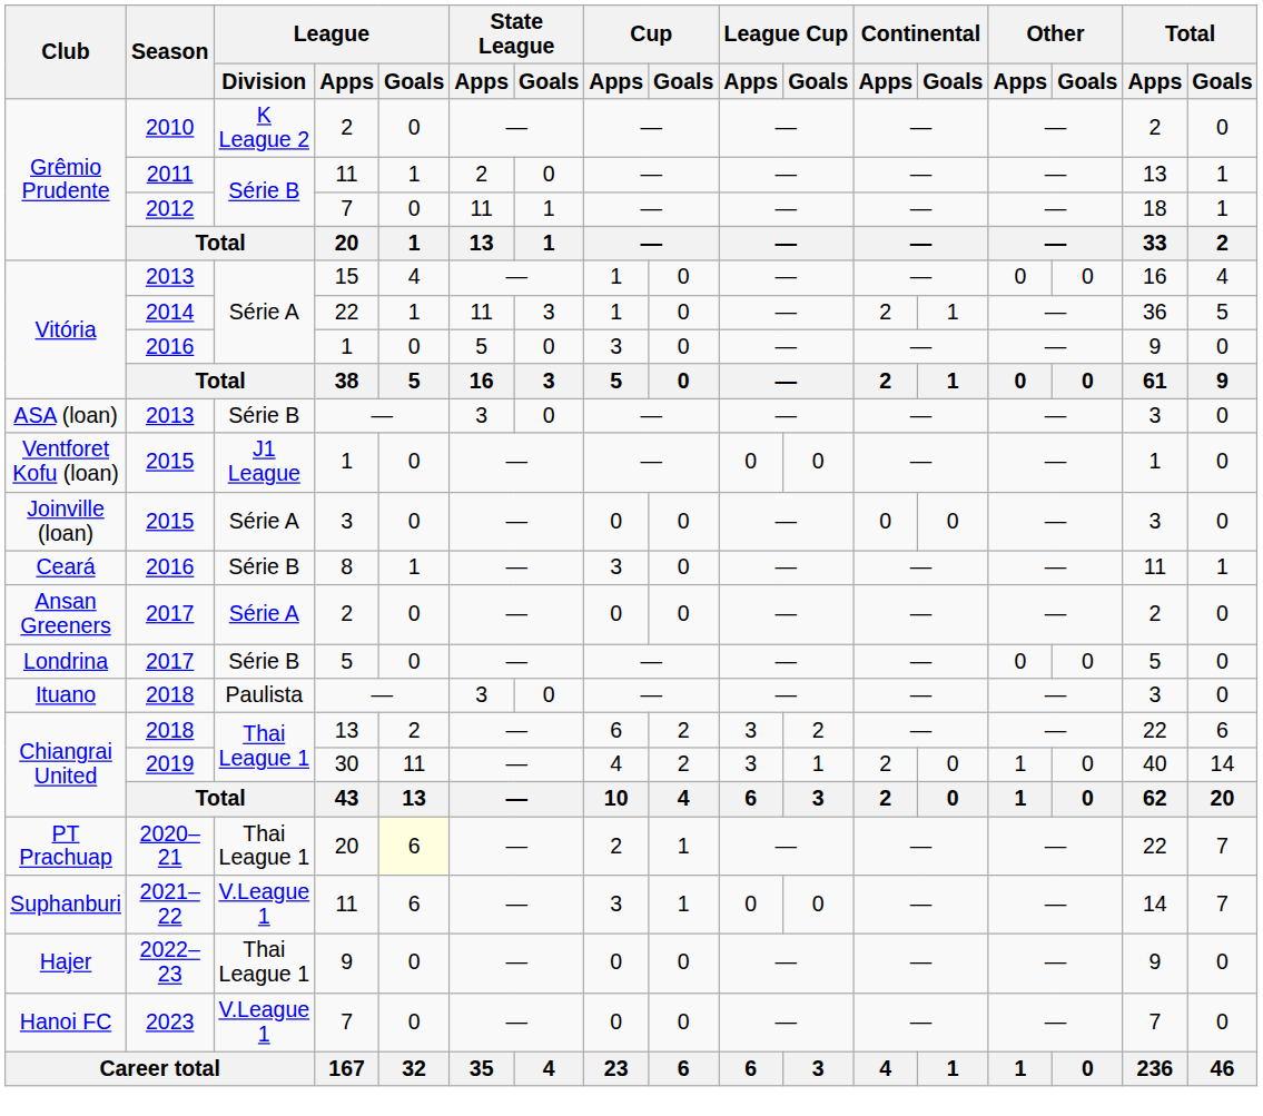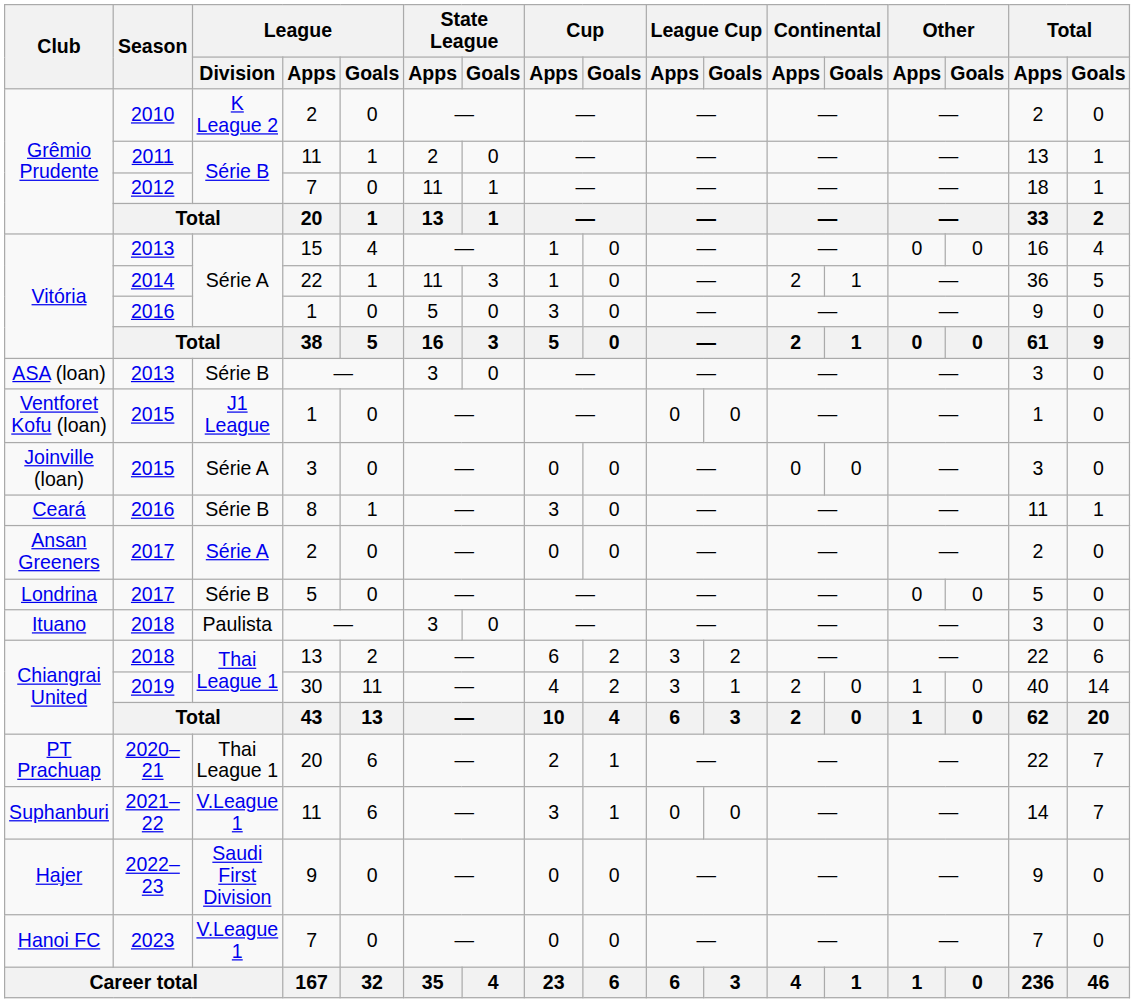 <table class="wikitable" style="text-align:center;">
 <tr>
 <th rowspan=2>Club</th>
 <th rowspan=2>Season</th>
 <th colspan=3>League</th>
 <th colspan=2>State League</th>
 <th colspan=2>Cup</th>
 <th colspan=2>League Cup</th>
 <th colspan=2>Continental</th>
 <th colspan=2>Other</th>
 <th colspan=2>Total</th>
 </tr>
 <tr>
 <th>Division</th>
 <th>Apps</th>
 <th>Goals</th>
 <th>Apps</th>
 <th>Goals</th>
 <th>Apps</th>
 <th>Goals</th>
 <th>Apps</th>
 <th>Goals</th>
 <th>Apps</th>
 <th>Goals</th>
 <th>Apps</th>
 <th>Goals</th>
 <th>Apps</th>
 <th>Goals</th>
 </tr>
 <tr>
 <td rowspan="4"><a href='#'>Grêmio Prudente</a></td>
 <td><a href='#'>2010</a></td>
 <td><a href='#'>K League 2</a></td>
 <td>2</td>
 <td>0</td>
 <td colspan="2">—</td>
 <td colspan="2">—</td>
 <td colspan="2">—</td>
 <td colspan="2">—</td>
 <td colspan="2">—</td>
 <td>2</td>
 <td>0</td>
 </tr>
 <tr>
 <td><a href='#'>2011</a></td>
 <td rowspan="2"><a href='#'>Série B</a></td>
 <td>11</td>
 <td>1</td>
 <td>2</td>
 <td>0</td>
 <td colspan="2">—</td>
 <td colspan="2">—</td>
 <td colspan="2">—</td>
 <td colspan="2">—</td>
 <td>13</td>
 <td>1</td>
 </tr>
 <tr>
 <td><a href='#'>2012</a></td>
 <td>7</td>
 <td>0</td>
 <td>11</td>
 <td>1</td>
 <td colspan="2">—</td>
 <td colspan="2">—</td>
 <td colspan="2">—</td>
 <td colspan="2">—</td>
 <td>18</td>
 <td>1</td>
 </tr>
 <tr>
 <th colspan=2>Total</th>
 <th>20</th>
 <th>1</th>
 <th>13</th>
 <th>1</th>
 <th colspan="2">—</th>
 <th colspan="2">—</th>
 <th colspan="2">—</th>
 <th colspan="2">—</th>
 <th>33</th>
 <th>2</th>
 </tr>
 <tr>
 <td rowspan="4"><a href='#'>Vitória</a></td>
 <td><a href='#'>2013</a></td>
 <td rowspan="3">Série A</td>
 <td>15</td>
 <td>4</td>
 <td colspan="2">—</td>
 <td>1</td>
 <td>0</td>
 <td colspan="2">—</td>
 <td colspan="2">—</td>
 <td>0</td>
 <td>0</td>
 <td>16</td>
 <td>4</td>
 </tr>
 <tr>
 <td><a href='#'>2014</a></td>
 <td>22</td>
 <td>1</td>
 <td>11</td>
 <td>3</td>
 <td>1</td>
 <td>0</td>
 <td colspan="2">—</td>
 <td>2</td>
 <td>1</td>
 <td colspan="2">—</td>
 <td>36</td>
 <td>5</td>
 </tr>
 <tr>
 <td><a href='#'>2016</a></td>
 <td>1</td>
 <td>0</td>
 <td>5</td>
 <td>0</td>
 <td>3</td>
 <td>0</td>
 <td colspan="2">—</td>
 <td colspan="2">—</td>
 <td colspan="2">—</td>
 <td>9</td>
 <td>0</td>
 </tr>
 <tr>
 <th colspan=2>Total</th>
 <th>38</th>
 <th>5</th>
 <th>16</th>
 <th>3</th>
 <th>5</th>
 <th>0</th>
 <th colspan="2">—</th>
 <th>2</th>
 <th>1</th>
 <th>0</th>
 <th>0</th>
 <th>61</th>
 <th>9</th>
 </tr>
 <tr>
 <td><a href='#'>ASA</a> (loan)</td>
 <td><a href='#'>2013</a></td>
 <td>Série B</td>
 <td colspan="2">—</td>
 <td>3</td>
 <td>0</td>
 <td colspan="2">—</td>
 <td colspan="2">—</td>
 <td colspan="2">—</td>
 <td colspan="2">—</td>
 <td>3</td>
 <td>0</td>
 </tr>
 <tr>
 <td><a href='#'>Ventforet Kofu</a> (loan)</td>
 <td><a href='#'>2015</a></td>
 <td><a href='#'>J1 League</a></td>
 <td>1</td>
 <td>0</td>
 <td colspan="2">—</td>
 <td colspan="2">—</td>
 <td>0</td>
 <td>0</td>
 <td colspan="2">—</td>
 <td colspan="2">—</td>
 <td>1</td>
 <td>0</td>
 </tr>
 <tr>
 <td><a href='#'>Joinville</a> (loan)</td>
 <td><a href='#'>2015</a></td>
 <td>Série A</td>
 <td>3</td>
 <td>0</td>
 <td colspan="2">—</td>
 <td>0</td>
 <td>0</td>
 <td colspan="2">—</td>
 <td>0</td>
 <td>0</td>
 <td colspan="2">—</td>
 <td>3</td>
 <td>0</td>
 </tr>
 <tr>
 <td><a href='#'>Ceará</a></td>
 <td><a href='#'>2016</a></td>
 <td>Série B</td>
 <td>8</td>
 <td>1</td>
 <td colspan="2">—</td>
 <td>3</td>
 <td>0</td>
 <td colspan="2">—</td>
 <td colspan="2">—</td>
 <td colspan="2">—</td>
 <td>11</td>
 <td>1</td>
 </tr>
 <tr>
 <td><a href='#'>Ansan Greeners</a></td>
 <td><a href='#'>2017</a></td>
 <td><a href='#'>Série A</a></td>
 <td>2</td>
 <td>0</td>
 <td colspan="2">—</td>
 <td>0</td>
 <td>0</td>
 <td colspan="2">—</td>
 <td colspan="2">—</td>
 <td colspan="2">—</td>
 <td>2</td>
 <td>0</td>
 </tr>
 <tr>
 <td><a href='#'>Londrina</a></td>
 <td><a href='#'>2017</a></td>
 <td>Série B</td>
 <td>5</td>
 <td>0</td>
 <td colspan="2">—</td>
 <td colspan="2">—</td>
 <td colspan="2">—</td>
 <td colspan="2">—</td>
 <td>0</td>
 <td>0</td>
 <td>5</td>
 <td>0</td>
 </tr>
 <tr>
 <td><a href='#'>Ituano</a></td>
 <td><a href='#'>2018</a></td>
 <td>Paulista</td>
 <td colspan="2">—</td>
 <td>3</td>
 <td>0</td>
 <td colspan="2">—</td>
 <td colspan="2">—</td>
 <td colspan="2">—</td>
 <td colspan="2">—</td>
 <td>3</td>
 <td>0</td>
 </tr>
 <tr>
 <td rowspan="3"><a href='#'>Chiangrai United</a></td>
 <td><a href='#'>2018</a></td>
 <td rowspan="2"><a href='#'>Thai League 1</a></td>
 <td>13</td>
 <td>2</td>
 <td colspan="2">—</td>
 <td>6</td>
 <td>2</td>
 <td>3</td>
 <td>2</td>
 <td colspan="2">—</td>
 <td colspan="2">—</td>
 <td>22</td>
 <td>6</td>
 </tr>
 <tr>
 <td><a href='#'>2019</a></td>
 <td>30</td>
 <td>11</td>
 <td colspan="2">—</td>
 <td>4</td>
 <td>2</td>
 <td>3</td>
 <td>1</td>
 <td>2</td>
 <td>0</td>
 <td>1</td>
 <td>0</td>
 <td>40</td>
 <td>14</td>
 </tr>
 <tr>
 <th colspan=2>Total</th>
 <th>43</th>
 <th>13</th>
 <th colspan="2">—</th>
 <th>10</th>
 <th>4</th>
 <th>6</th>
 <th>3</th>
 <th>2</th>
 <th>0</th>
 <th>1</th>
 <th>0</th>
 <th>62</th>
 <th>20</th>
 </tr>
 <tr>
 <td><a href='#'>PT Prachuap</a></td>
 <td><a href='#'>2020–21</a></td>
 <td>Thai League 1</td>
 <td>20</td>
-<td style="background: lightyellow;">6</td>
+<td>6</td>
 <td colspan="2">—</td>
 <td>2</td>
 <td>1</td>
 <td colspan="2">—</td>
 <td colspan="2">—</td>
 <td colspan="2">—</td>
 <td>22</td>
 <td>7</td>
 </tr>
 <tr>
 <td><a href='#'>Suphanburi</a></td>
 <td><a href='#'>2021–22</a></td>
 <td><a href='#'>V.League 1</a></td>
 <td>11</td>
 <td>6</td>
 <td colspan="2">—</td>
 <td>3</td>
 <td>1</td>
 <td>0</td>
 <td>0</td>
 <td colspan="2">—</td>
 <td colspan="2">—</td>
 <td>14</td>
 <td>7</td>
 </tr>
 <tr>
 <td><a href='#'>Hajer</a></td>
 <td><a href='#'>2022–23</a></td>
-<td>Thai League 1</td>
+<td><a href='#'>Saudi First Division</a></td>
 <td>9</td>
 <td>0</td>
 <td colspan="2">—</td>
 <td>0</td>
 <td>0</td>
 <td colspan="2">—</td>
 <td colspan="2">—</td>
 <td colspan="2">—</td>
 <td>9</td>
 <td>0</td>
 </tr>
 <tr>
 <td><a href='#'>Hanoi FC</a></td>
 <td><a href='#'>2023</a></td>
 <td><a href='#'>V.League 1</a></td>
 <td>7</td>
 <td>0</td>
 <td colspan="2">—</td>
 <td>0</td>
 <td>0</td>
 <td colspan="2">—</td>
 <td colspan="2">—</td>
 <td colspan="2">—</td>
 <td>7</td>
 <td>0</td>
 </tr>
 <tr>
 <th colspan="3">Career total</th>
 <th>167</th>
 <th>32</th>
 <th>35</th>
 <th>4</th>
 <th>23</th>
 <th>6</th>
 <th>6</th>
 <th>3</th>
 <th>4</th>
 <th>1</th>
 <th>1</th>
 <th>0</th>
 <th>236</th>
 <th>46</th>
 </tr>
 </table>
